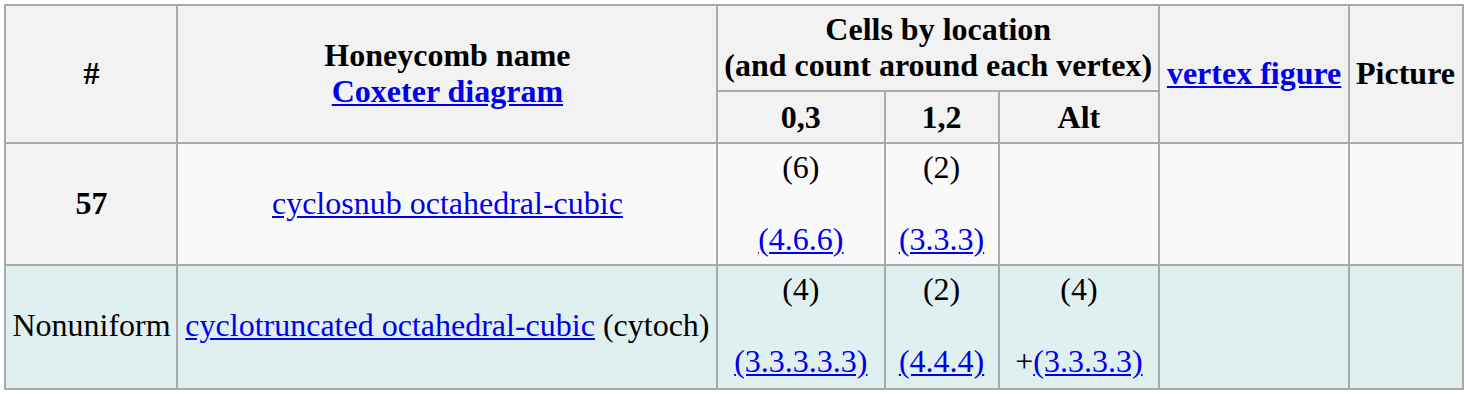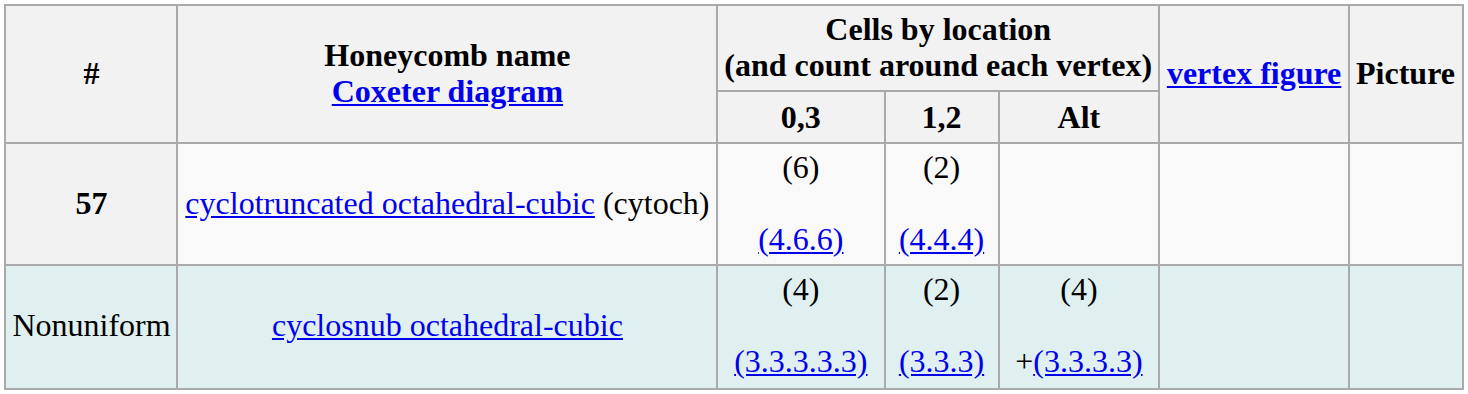 <table class="wikitable">
 <tr>
 <th rowspan=2>#</th>
 <th rowspan=2>Honeycomb name<br><a href='#'>Coxeter diagram</a><br></th>
 <th colspan=3>Cells by location<br>(and count around each vertex)</th>
 <th rowspan=2><a href='#'>vertex figure</a></th>
 <th rowspan=2>Picture</th>
 </tr>
 <tr>
 <th>0,3<br></th>
 <th>1,2<br></th>
 <th>Alt</th>
 </tr>
 <tr align=center>
 <th>57</th>
-<td><a href='#'>cyclosnub octahedral-cubic</a><br></td>
+<td><a href='#'>cyclotruncated octahedral-cubic</a> (cytoch)<br></td>
 <td>(6)<br><br><a href='#'>(4.6.6)</a></td>
-<td>(2)<br><br><a href='#'>(3.3.3)</a></td>
+<td>(2)<br><br><a href='#'>(4.4.4)</a></td>
 <td></td>
 <td></td>
 <td></td>
 </tr>
 <tr align=center BGCOLOR="#e0f0f0">
 <td>Nonuniform</td>
-<td><a href='#'>cyclotruncated octahedral-cubic</a> (cytoch)<br></td>
+<td><a href='#'>cyclosnub octahedral-cubic</a><br></td>
 <td>(4)<br><br><a href='#'>(3.3.3.3.3)</a></td>
-<td>(2)<br><br><a href='#'>(4.4.4)</a></td>
+<td>(2)<br><br><a href='#'>(3.3.3)</a></td>
 <td>(4)<br><br>+<a href='#'>(3.3.3.3)</a></td>
 <td></td>
 <td></td>
 </tr>
 </table>
